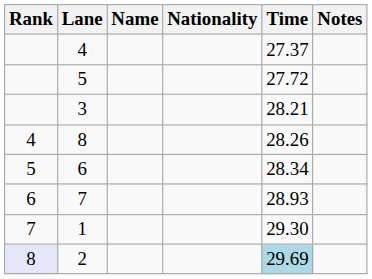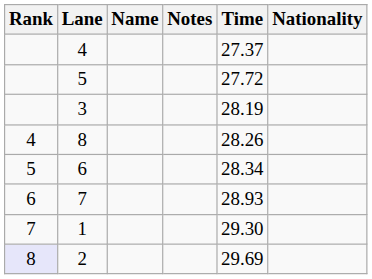 <table class="wikitable sortable" style="text-align:center">
 <tr>
 <th>Rank</th>
 <th>Lane</th>
 <th>Name</th>
+<th>Notes</th>
+<th>Time</th>
 <th>Nationality</th>
-<th>Time</th>
-<th>Notes</th>
 </tr>
 <tr>
 <td></td>
 <td>4</td>
 <td align=left></td>
+<td><strong></strong></td>
+<td>27.37</td>
 <td align=left></td>
-<td>27.37</td>
-<td><strong></strong></td>
 </tr>
 <tr>
 <td></td>
 <td>5</td>
 <td align=left></td>
+<td></td>
+<td>27.72</td>
 <td align=left></td>
-<td>27.72</td>
-<td></td>
 </tr>
 <tr>
 <td></td>
 <td>3</td>
 <td align=left></td>
+<td></td>
+<td>28.19</td>
 <td align=left></td>
-<td>28.21</td>
-<td></td>
 </tr>
 <tr>
 <td>4</td>
 <td>8</td>
 <td align=left></td>
+<td></td>
+<td>28.26</td>
 <td align=left></td>
-<td>28.26</td>
-<td></td>
 </tr>
 <tr>
 <td>5</td>
 <td>6</td>
 <td align=left></td>
+<td></td>
+<td>28.34</td>
 <td align=left></td>
-<td>28.34</td>
-<td></td>
 </tr>
 <tr>
 <td>6</td>
 <td>7</td>
 <td align=left></td>
+<td></td>
+<td>28.93</td>
 <td align=left></td>
-<td>28.93</td>
-<td></td>
 </tr>
 <tr>
 <td>7</td>
 <td>1</td>
 <td align=left></td>
+<td></td>
+<td>29.30</td>
 <td align=left></td>
-<td>29.30</td>
-<td></td>
 </tr>
 <tr>
 <td style="background: lavender;">8</td>
 <td>2</td>
 <td align=left></td>
+<td></td>
+<td>29.69</td>
 <td align=left></td>
-<td style="background: lightblue;">29.69</td>
-<td></td>
 </tr>
 </table>
